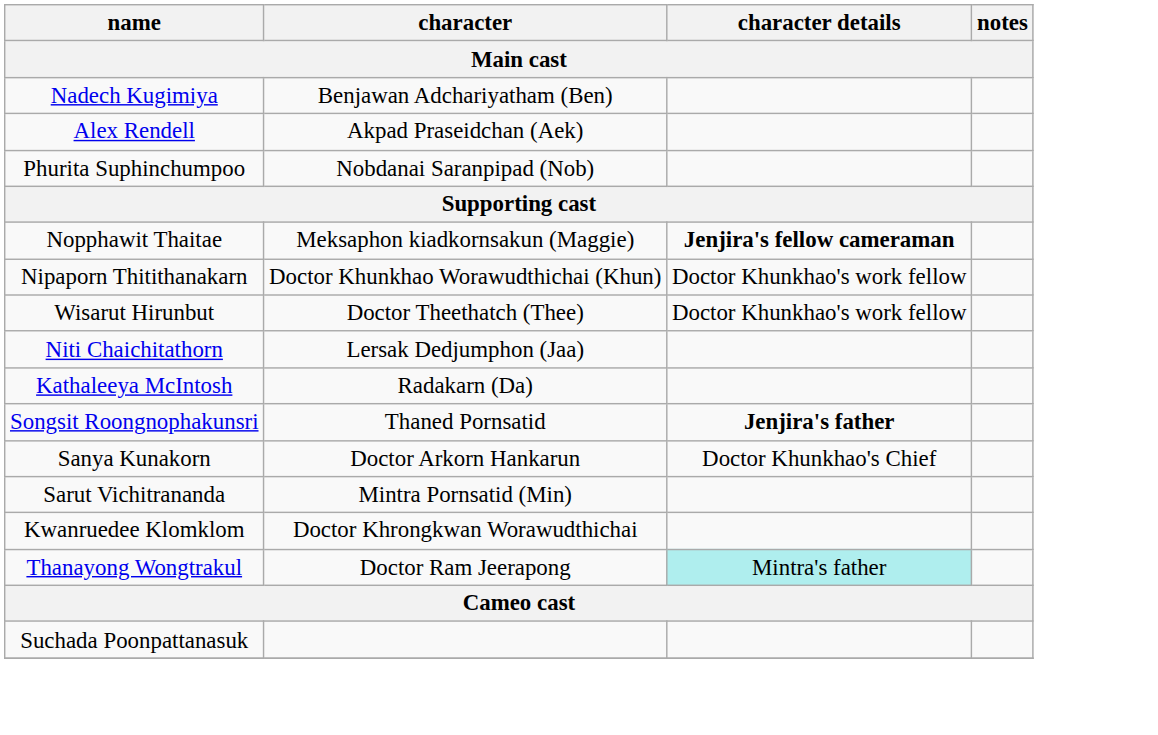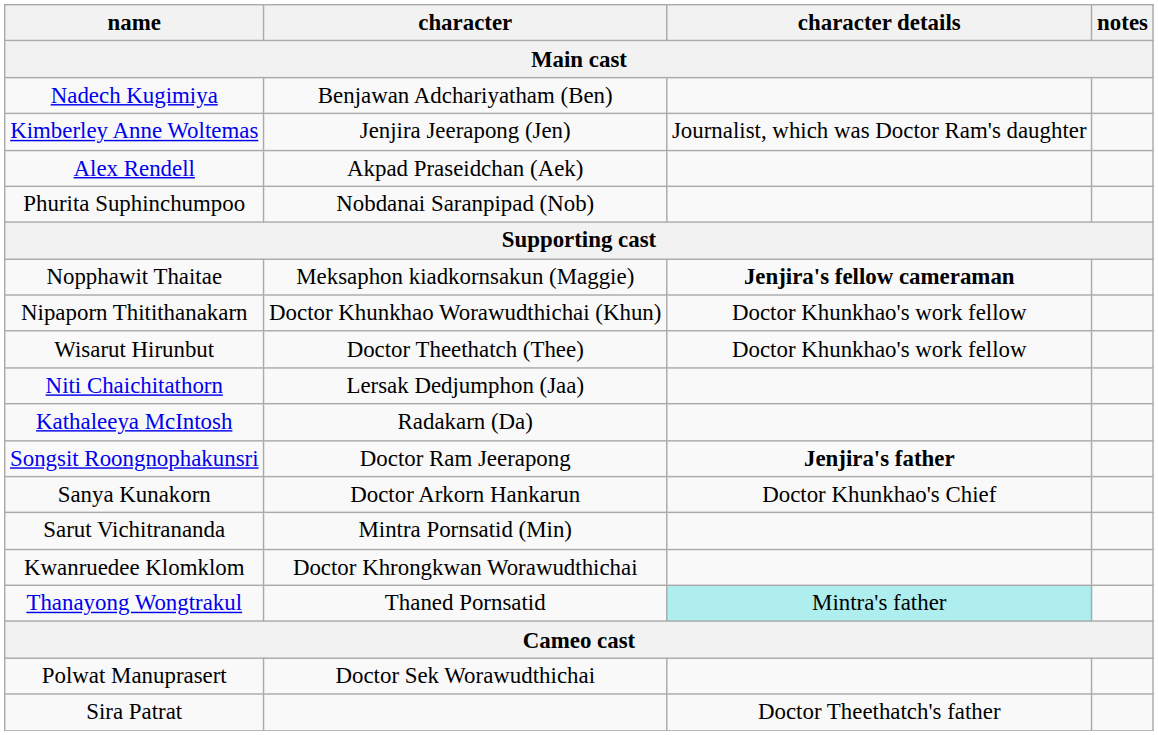 <table class="wikitable" style="text-align:center">
 <tr>
 <th>name</th>
 <th>character</th>
 <th>character details</th>
 <th>notes</th>
 </tr>
 <tr>
 <th colspan="4" align="center" scope="col" width="350px">Main cast</th>
 </tr>
 <tr>
 <td><a href='#'>Nadech Kugimiya</a></td>
 <td>Benjawan Adchariyatham (Ben)</td>
 <td></td>
+<td></td>
+</tr>
+<tr>
+<td><a href='#'>Kimberley Anne Woltemas</a></td>
+<td>Jenjira Jeerapong (Jen)</td>
+<td>Journalist, which was Doctor Ram's daughter</td>
 <td></td>
 </tr>
 <tr>
 <td><a href='#'>Alex Rendell</a></td>
 <td>Akpad Praseidchan (Aek)</td>
 <td></td>
 <td></td>
 </tr>
 <tr>
 <td>Phurita Suphinchumpoo</td>
 <td>Nobdanai Saranpipad (Nob)</td>
 <td></td>
 <td></td>
 </tr>
 <tr>
 <th colspan="4" align="center" scope="col" width="350px">Supporting cast</th>
 </tr>
 <tr>
 <td>Nopphawit Thaitae</td>
 <td>Meksaphon kiadkornsakun (Maggie)</td>
 <td><strong>Jenjira's fellow cameraman</strong></td>
 <td></td>
 </tr>
 <tr>
 <td>Nipaporn Thitithanakarn</td>
 <td>Doctor Khunkhao Worawudthichai (Khun)</td>
 <td>Doctor Khunkhao's work fellow</td>
 <td></td>
 </tr>
 <tr>
 <td>Wisarut Hirunbut</td>
 <td>Doctor Theethatch (Thee)</td>
 <td>Doctor Khunkhao's work fellow</td>
 <td></td>
 </tr>
 <tr>
 <td><a href='#'>Niti Chaichitathorn</a></td>
 <td>Lersak Dedjumphon (Jaa)</td>
 <td></td>
 <td></td>
 </tr>
 <tr>
 <td><a href='#'>Kathaleeya McIntosh</a></td>
 <td>Radakarn (Da)</td>
 <td></td>
 <td></td>
 </tr>
 <tr>
 <td><a href='#'>Songsit Roongnophakunsri</a></td>
-<td>Thaned Pornsatid</td>
+<td>Doctor Ram Jeerapong</td>
 <td><strong>Jenjira's father</strong></td>
 <td></td>
 </tr>
 <tr>
 <td>Sanya Kunakorn</td>
 <td>Doctor Arkorn Hankarun</td>
 <td>Doctor Khunkhao's Chief</td>
 <td></td>
 </tr>
 <tr>
 <td>Sarut Vichitrananda</td>
 <td>Mintra Pornsatid (Min)</td>
 <td></td>
 <td></td>
 </tr>
 <tr>
 <td>Kwanruedee Klomklom</td>
 <td>Doctor Khrongkwan Worawudthichai</td>
 <td></td>
 <td></td>
 </tr>
 <tr>
 <td><a href='#'>Thanayong Wongtrakul</a></td>
-<td>Doctor Ram Jeerapong</td>
+<td>Thaned Pornsatid</td>
 <td style="background: paleturquoise;">Mintra's father</td>
 <td></td>
 </tr>
 <tr>
 <th colspan="4" align="center" scope="col" width="350px">Cameo cast</th>
 </tr>
 <tr>
-<td>Suchada Poonpattanasuk</td>
+<td>Polwat Manuprasert</td>
+<td>Doctor Sek Worawudthichai</td>
 <td></td>
 <td></td>
+</tr>
+<tr>
+<td>Sira Patrat</td>
+<td></td>
+<td>Doctor Theethatch's father</td>
 <td></td>
 </tr>
 <tr>
 </tr>
 </table>
